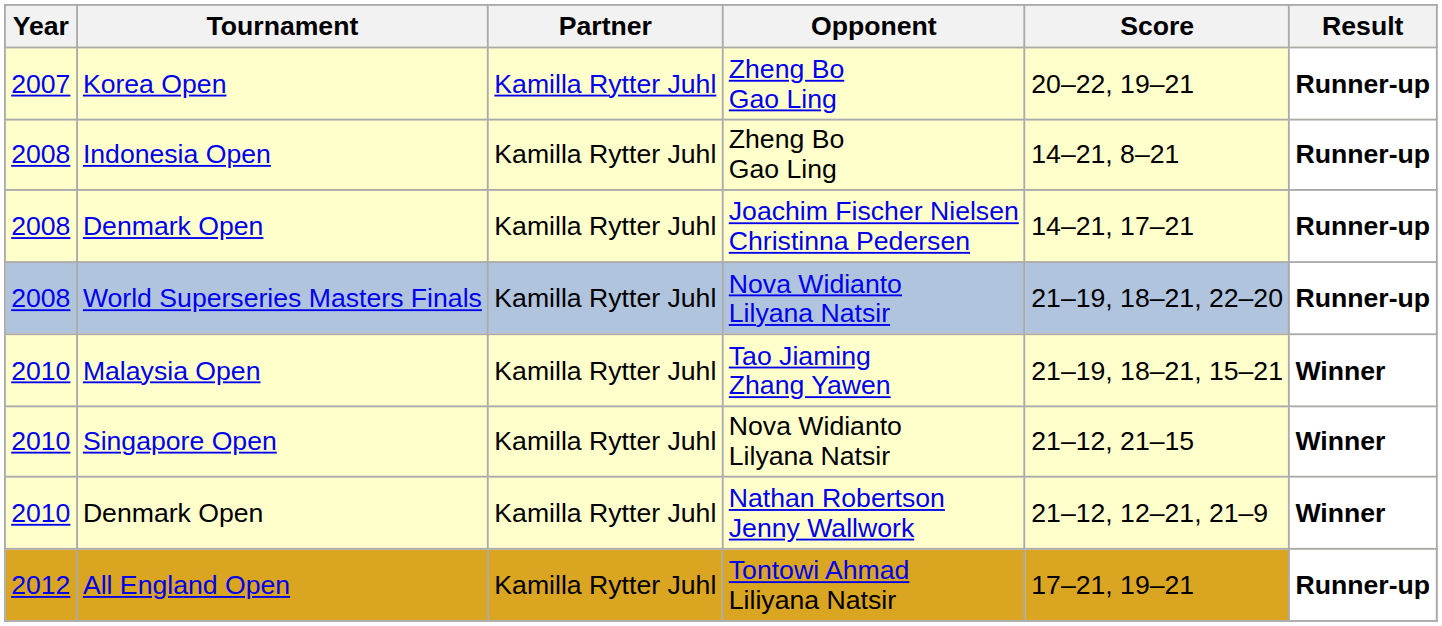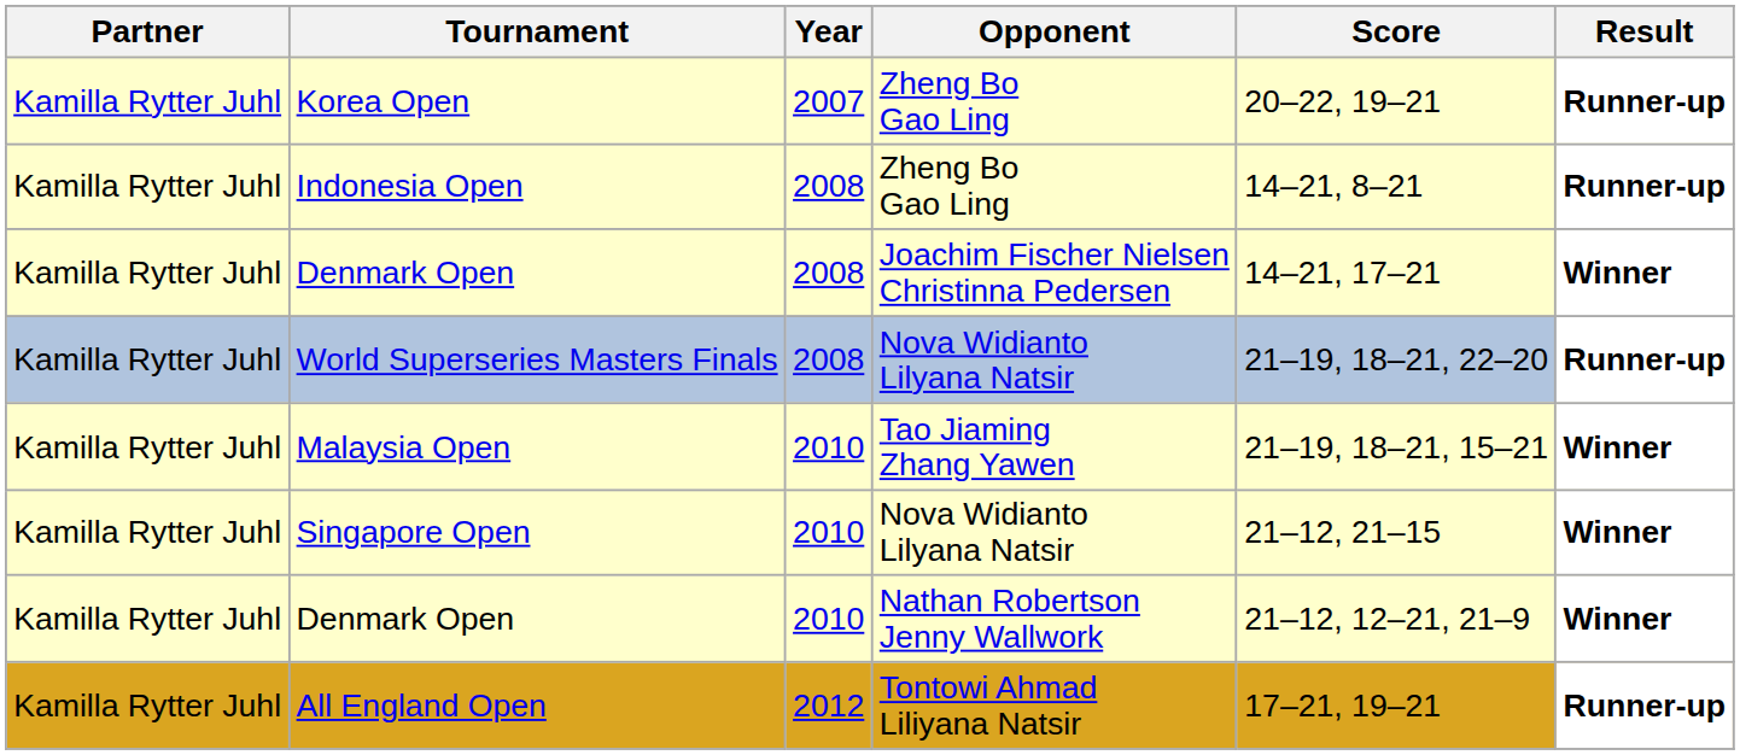 <table class="sortable wikitable" style="font-size: 90%;">
 <tr>
+<th>Partner</th>
+<th>Tournament</th>
 <th>Year</th>
-<th>Tournament</th>
-<th>Partner</th>
 <th>Opponent</th>
 <th>Score</th>
 <th>Result</th>
 </tr>
 <tr style="background:#FFFFCC">
+<td align="left"> <a href='#'>Kamilla Rytter Juhl</a></td>
+<td align="left"><a href='#'>Korea Open</a></td>
 <td align="center"><a href='#'>2007</a></td>
-<td align="left"><a href='#'>Korea Open</a></td>
-<td align="left"> <a href='#'>Kamilla Rytter Juhl</a></td>
 <td align="left"> <a href='#'>Zheng Bo</a> <br>  <a href='#'>Gao Ling</a></td>
 <td align="left">20–22, 19–21</td>
 <td style="text-align:left; background:white"> <strong>Runner-up</strong></td>
 </tr>
 <tr style="background:#FFFFCC">
+<td align="left"> Kamilla Rytter Juhl</td>
+<td align="left"><a href='#'>Indonesia Open</a></td>
 <td align="center"><a href='#'>2008</a></td>
-<td align="left"><a href='#'>Indonesia Open</a></td>
-<td align="left"> Kamilla Rytter Juhl</td>
 <td align="left"> Zheng Bo <br>  Gao Ling</td>
 <td align="left">14–21, 8–21</td>
 <td style="text-align:left; background:white"> <strong>Runner-up</strong></td>
 </tr>
 <tr style="background:#FFFFCC">
+<td align="left"> Kamilla Rytter Juhl</td>
+<td align="left"><a href='#'>Denmark Open</a></td>
 <td align="center"><a href='#'>2008</a></td>
-<td align="left"><a href='#'>Denmark Open</a></td>
-<td align="left"> Kamilla Rytter Juhl</td>
 <td align="left"> <a href='#'>Joachim Fischer Nielsen</a> <br>  <a href='#'>Christinna Pedersen</a></td>
 <td align="left">14–21, 17–21</td>
-<td style="text-align:left; background:white"> <strong>Runner-up</strong></td>
+<td style="text-align:left; background:white"> <strong>Winner</strong></td>
 </tr>
 <tr style="background:#B0C4DE">
+<td align="left"> Kamilla Rytter Juhl</td>
+<td align="left"><a href='#'>World Superseries Masters Finals</a></td>
 <td align="center"><a href='#'>2008</a></td>
-<td align="left"><a href='#'>World Superseries Masters Finals</a></td>
-<td align="left"> Kamilla Rytter Juhl</td>
 <td align="left"> <a href='#'>Nova Widianto</a> <br>  <a href='#'>Lilyana Natsir</a></td>
 <td align="left">21–19, 18–21, 22–20</td>
 <td style="text-align:left; background:white"> <strong>Runner-up</strong></td>
 </tr>
 <tr style="background:#FFFFCC">
+<td align="left"> Kamilla Rytter Juhl</td>
+<td align="left"><a href='#'>Malaysia Open</a></td>
 <td align="center"><a href='#'>2010</a></td>
-<td align="left"><a href='#'>Malaysia Open</a></td>
-<td align="left"> Kamilla Rytter Juhl</td>
 <td align="left"> <a href='#'>Tao Jiaming</a> <br>  <a href='#'>Zhang Yawen</a></td>
 <td align="left">21–19, 18–21, 15–21</td>
 <td style="text-align:left; background:white"> <strong>Winner</strong></td>
 </tr>
 <tr style="background:#FFFFCC">
+<td align="left"> Kamilla Rytter Juhl</td>
+<td align="left"><a href='#'>Singapore Open</a></td>
 <td align="center"><a href='#'>2010</a></td>
-<td align="left"><a href='#'>Singapore Open</a></td>
-<td align="left"> Kamilla Rytter Juhl</td>
 <td align="left"> Nova Widianto <br>  Lilyana Natsir</td>
 <td align="left">21–12, 21–15</td>
 <td style="text-align:left; background:white"> <strong>Winner</strong></td>
 </tr>
 <tr style="background:#FFFFCC">
+<td align="left"> Kamilla Rytter Juhl</td>
+<td align="left">Denmark Open</td>
 <td align="center"><a href='#'>2010</a></td>
-<td align="left">Denmark Open</td>
-<td align="left"> Kamilla Rytter Juhl</td>
 <td align="left"> <a href='#'>Nathan Robertson</a> <br>  <a href='#'>Jenny Wallwork</a></td>
 <td align="left">21–12, 12–21, 21–9</td>
 <td style="text-align:left; background:white"> <strong>Winner</strong></td>
 </tr>
 <tr style="background:#DAA520">
+<td align="left"> Kamilla Rytter Juhl</td>
+<td align="left"><a href='#'>All England Open</a></td>
 <td align="center"><a href='#'>2012</a></td>
-<td align="left"><a href='#'>All England Open</a></td>
-<td align="left"> Kamilla Rytter Juhl</td>
 <td align="left"> <a href='#'>Tontowi Ahmad</a> <br>  Liliyana Natsir</td>
 <td align="left">17–21, 19–21</td>
 <td style="text-align:left; background:white"> <strong>Runner-up</strong></td>
 </tr>
 </table>
